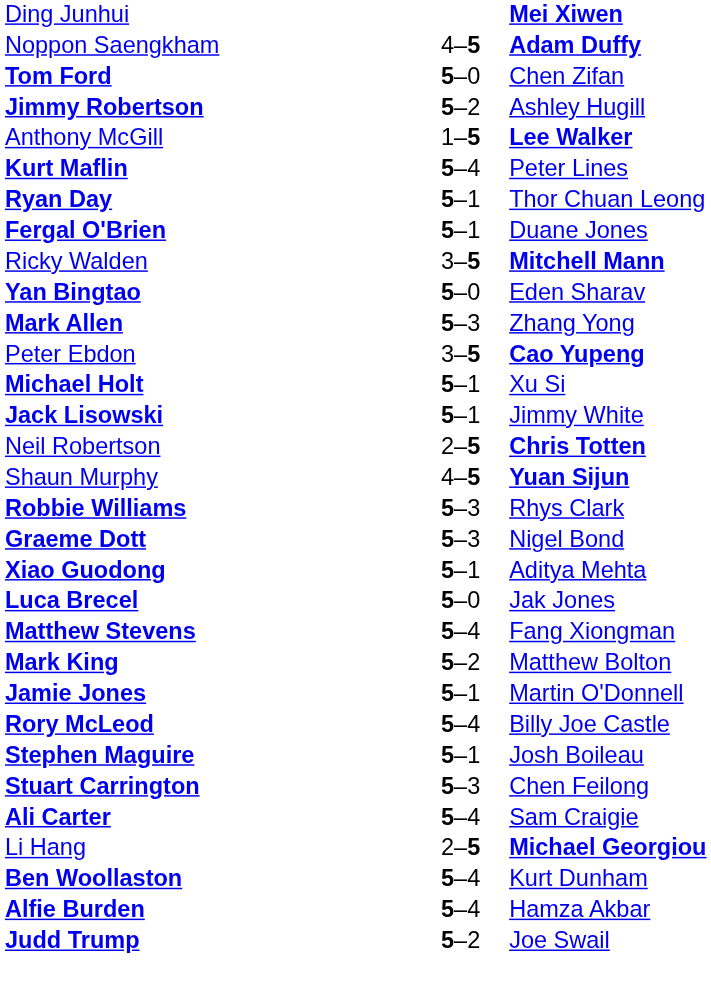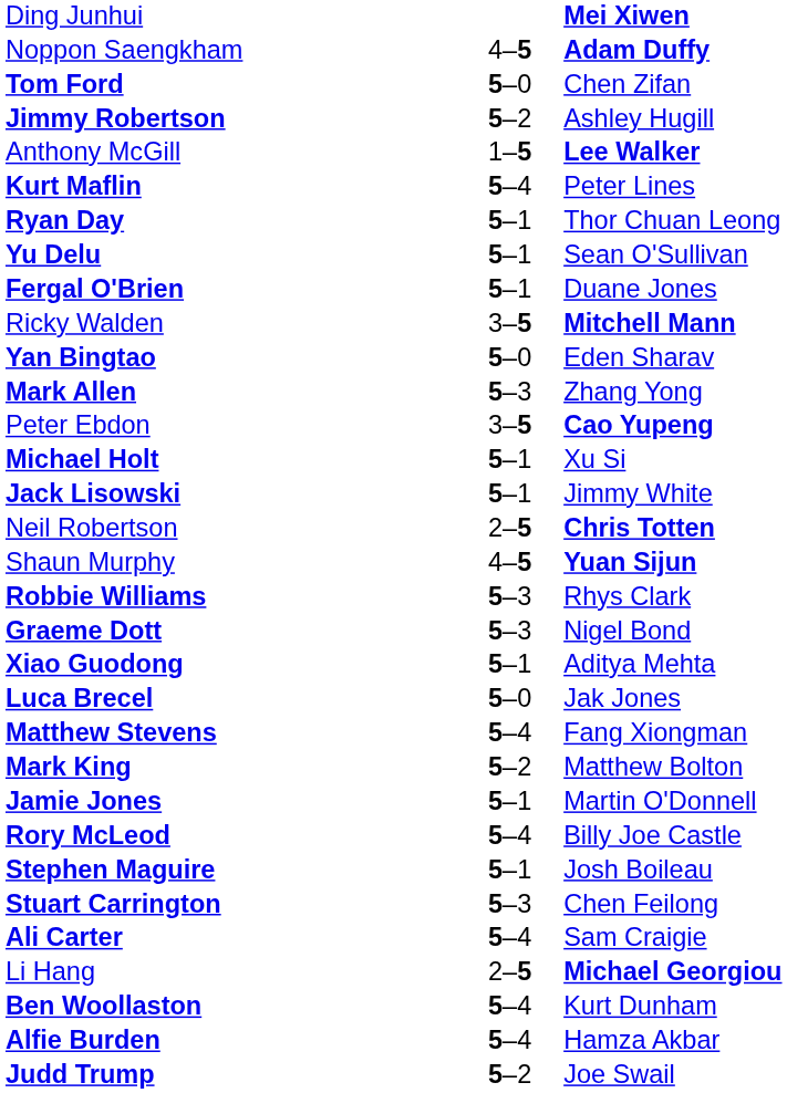 <table width="100%" cellspacing="1">
 <tr>
 <th width=45%></th>
 <th width=10%></th>
 <th width=45%></th>
 </tr>
 <tr>
 <td> <a href='#'>Ding Junhui</a></td>
 <td align="center"></td>
 <td> <strong><a href='#'>Mei Xiwen</a></strong></td>
 </tr>
 <tr>
 <td> <a href='#'>Noppon Saengkham</a></td>
 <td align="center">4–<strong>5</strong></td>
 <td> <strong><a href='#'>Adam Duffy</a></strong></td>
 </tr>
 <tr>
 <td> <strong><a href='#'>Tom Ford</a></strong></td>
 <td align="center"><strong>5</strong>–0</td>
 <td> <a href='#'>Chen Zifan</a></td>
 </tr>
 <tr>
 <td> <strong><a href='#'>Jimmy Robertson</a></strong></td>
 <td align="center"><strong>5</strong>–2</td>
 <td> <a href='#'>Ashley Hugill</a></td>
 </tr>
 <tr>
 <td> <a href='#'>Anthony McGill</a></td>
 <td align="center">1–<strong>5</strong></td>
 <td> <strong><a href='#'>Lee Walker</a></strong></td>
 </tr>
 <tr>
 <td> <strong><a href='#'>Kurt Maflin</a></strong></td>
 <td align="center"><strong>5</strong>–4</td>
 <td> <a href='#'>Peter Lines</a></td>
 </tr>
 <tr>
 <td> <strong><a href='#'>Ryan Day</a></strong></td>
 <td align="center"><strong>5</strong>–1</td>
 <td> <a href='#'>Thor Chuan Leong</a></td>
+</tr>
+<tr>
+<td> <strong><a href='#'>Yu Delu</a></strong></td>
+<td align="center"><strong>5</strong>–1</td>
+<td> <a href='#'>Sean O'Sullivan</a></td>
 </tr>
 <tr>
 <td> <strong><a href='#'>Fergal O'Brien</a></strong></td>
 <td align="center"><strong>5</strong>–1</td>
 <td> <a href='#'>Duane Jones</a></td>
 </tr>
 <tr>
 <td> <a href='#'>Ricky Walden</a></td>
 <td align="center">3–<strong>5</strong></td>
 <td> <strong><a href='#'>Mitchell Mann</a></strong></td>
 </tr>
 <tr>
 <td> <strong><a href='#'>Yan Bingtao</a></strong></td>
 <td align="center"><strong>5</strong>–0</td>
 <td> <a href='#'>Eden Sharav</a></td>
 </tr>
 <tr>
 <td> <strong><a href='#'>Mark Allen</a></strong></td>
 <td align="center"><strong>5</strong>–3</td>
 <td> <a href='#'>Zhang Yong</a></td>
 </tr>
 <tr>
 <td> <a href='#'>Peter Ebdon</a></td>
 <td align="center">3–<strong>5</strong></td>
 <td> <strong><a href='#'>Cao Yupeng</a></strong></td>
 </tr>
 <tr>
 <td> <strong><a href='#'>Michael Holt</a></strong></td>
 <td align="center"><strong>5</strong>–1</td>
 <td> <a href='#'>Xu Si</a></td>
 </tr>
 <tr>
 <td> <strong><a href='#'>Jack Lisowski</a></strong></td>
 <td align="center"><strong>5</strong>–1</td>
 <td> <a href='#'>Jimmy White</a></td>
 </tr>
 <tr>
 <td> <a href='#'>Neil Robertson</a></td>
 <td align="center">2–<strong>5</strong></td>
 <td> <strong><a href='#'>Chris Totten</a></strong></td>
 </tr>
 <tr>
 <td> <a href='#'>Shaun Murphy</a></td>
 <td align="center">4–<strong>5</strong></td>
 <td> <strong><a href='#'>Yuan Sijun</a></strong></td>
 </tr>
 <tr>
 <td> <strong><a href='#'>Robbie Williams</a></strong></td>
 <td align="center"><strong>5</strong>–3</td>
 <td> <a href='#'>Rhys Clark</a></td>
 </tr>
 <tr>
 <td> <strong><a href='#'>Graeme Dott</a></strong></td>
 <td align="center"><strong>5</strong>–3</td>
 <td> <a href='#'>Nigel Bond</a></td>
 </tr>
 <tr>
 <td> <strong><a href='#'>Xiao Guodong</a></strong></td>
 <td align="center"><strong>5</strong>–1</td>
 <td> <a href='#'>Aditya Mehta</a></td>
 </tr>
 <tr>
 <td> <strong><a href='#'>Luca Brecel</a></strong></td>
 <td align="center"><strong>5</strong>–0</td>
 <td> <a href='#'>Jak Jones</a></td>
 </tr>
 <tr>
 <td> <strong><a href='#'>Matthew Stevens</a></strong></td>
 <td align="center"><strong>5</strong>–4</td>
 <td> <a href='#'>Fang Xiongman</a></td>
 </tr>
 <tr>
 <td> <strong><a href='#'>Mark King</a></strong></td>
 <td align="center"><strong>5</strong>–2</td>
 <td> <a href='#'>Matthew Bolton</a></td>
 </tr>
 <tr>
 <td> <strong><a href='#'>Jamie Jones</a></strong></td>
 <td align="center"><strong>5</strong>–1</td>
 <td> <a href='#'>Martin O'Donnell</a></td>
 </tr>
 <tr>
 <td> <strong><a href='#'>Rory McLeod</a></strong></td>
 <td align="center"><strong>5</strong>–4</td>
 <td> <a href='#'>Billy Joe Castle</a></td>
 </tr>
 <tr>
 <td> <strong><a href='#'>Stephen Maguire</a></strong></td>
 <td align="center"><strong>5</strong>–1</td>
 <td> <a href='#'>Josh Boileau</a></td>
 </tr>
 <tr>
 <td> <strong><a href='#'>Stuart Carrington</a></strong></td>
 <td align="center"><strong>5</strong>–3</td>
 <td> <a href='#'>Chen Feilong</a></td>
 </tr>
 <tr>
 <td> <strong><a href='#'>Ali Carter</a></strong></td>
 <td align="center"><strong>5</strong>–4</td>
 <td> <a href='#'>Sam Craigie</a></td>
 </tr>
 <tr>
 <td> <a href='#'>Li Hang</a></td>
 <td align="center">2–<strong>5</strong></td>
 <td> <strong><a href='#'>Michael Georgiou</a></strong></td>
 </tr>
 <tr>
 <td> <strong><a href='#'>Ben Woollaston</a></strong></td>
 <td align="center"><strong>5</strong>–4</td>
 <td> <a href='#'>Kurt Dunham</a></td>
 </tr>
 <tr>
 <td> <strong><a href='#'>Alfie Burden</a></strong></td>
 <td align="center"><strong>5</strong>–4</td>
 <td> <a href='#'>Hamza Akbar</a></td>
 </tr>
 <tr>
 <td> <strong><a href='#'>Judd Trump</a></strong></td>
 <td align="center"><strong>5</strong>–2</td>
 <td> <a href='#'>Joe Swail</a></td>
 </tr>
 </table>
